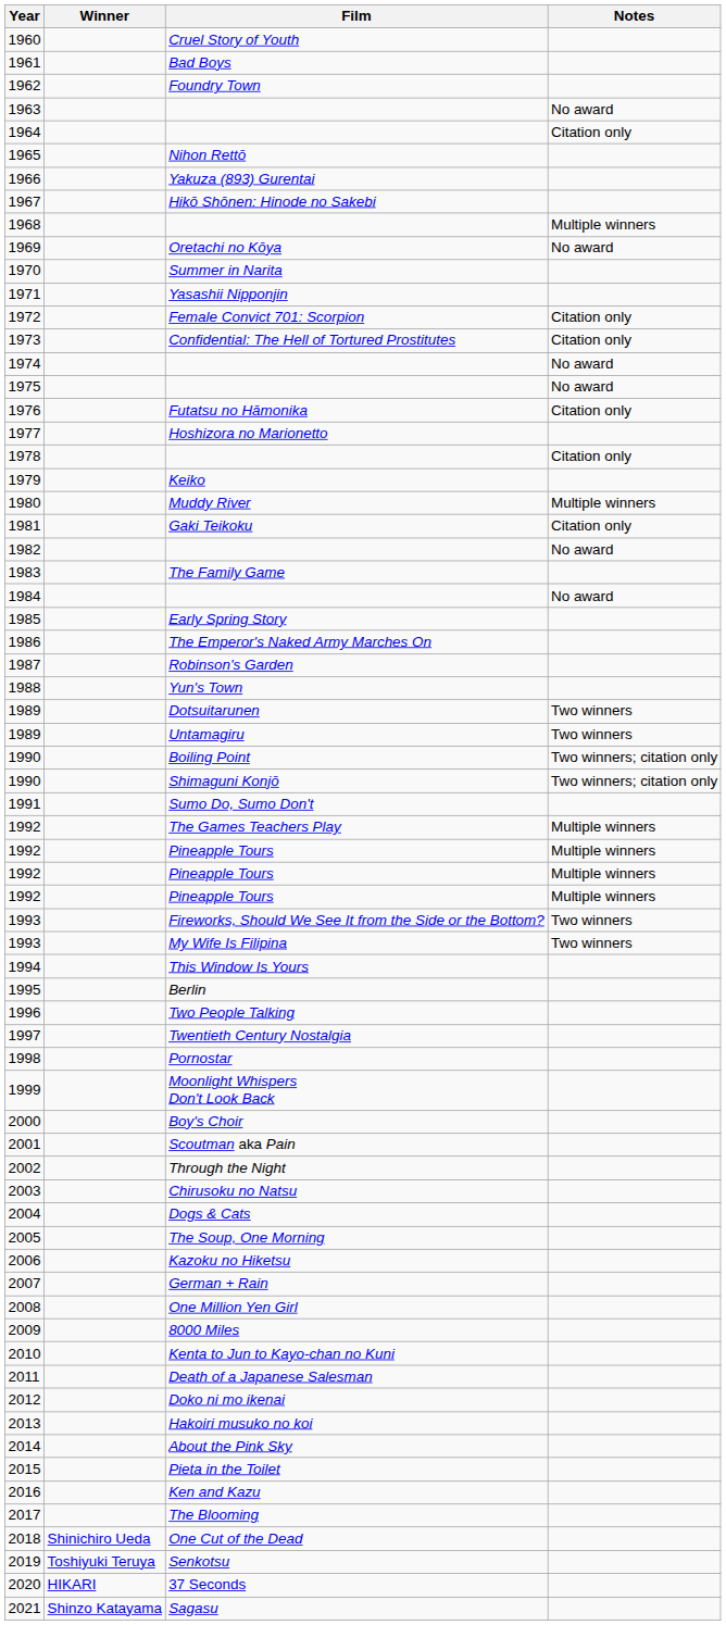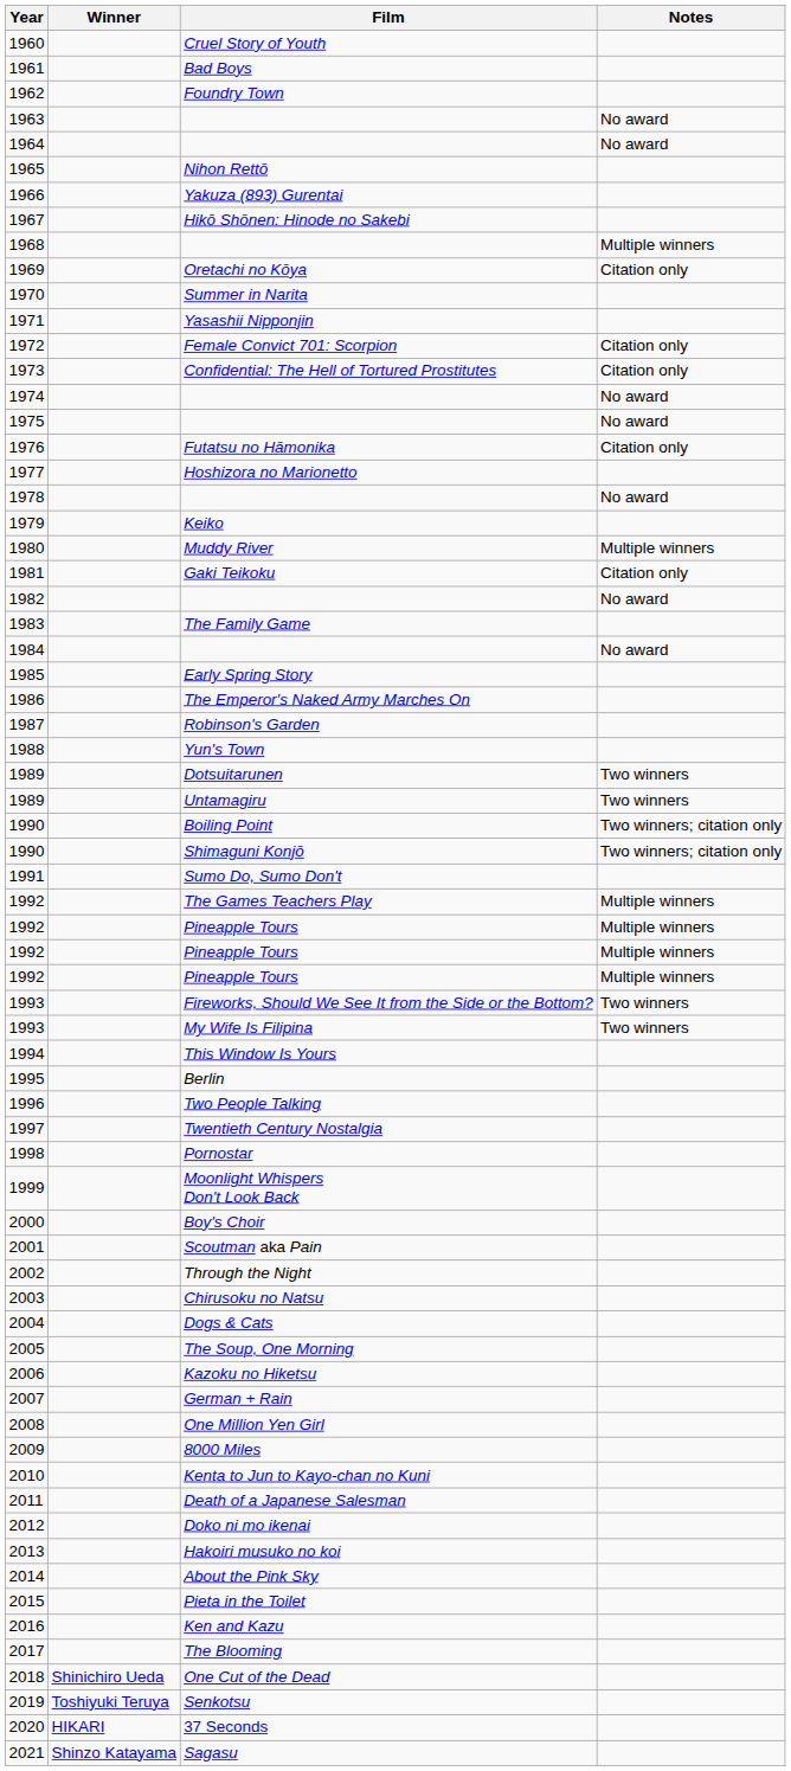 <table class="wikitable sortable">
 <tr>
 <th>Year</th>
 <th>Winner</th>
 <th>Film</th>
 <th scope="col" class="unsortable">Notes</th>
 </tr>
 <tr>
 <td>1960</td>
 <td></td>
 <td><em><a href='#'>Cruel Story of Youth</a></em></td>
 <td></td>
 </tr>
 <tr>
 <td>1961</td>
 <td></td>
 <td><em><a href='#'>Bad Boys</a></em></td>
 <td></td>
 </tr>
 <tr>
 <td>1962</td>
 <td></td>
 <td><em><a href='#'>Foundry Town</a></em></td>
 <td></td>
 </tr>
 <tr>
 <td>1963</td>
 <td></td>
 <td></td>
 <td>No award</td>
 </tr>
 <tr>
 <td>1964</td>
 <td></td>
 <td></td>
-<td>Citation only</td>
+<td>No award</td>
 </tr>
 <tr>
 <td>1965</td>
 <td></td>
 <td><em><a href='#'>Nihon Rettō</a></em></td>
 <td></td>
 </tr>
 <tr>
 <td>1966</td>
 <td></td>
 <td><em><a href='#'>Yakuza (893) Gurentai</a></em></td>
 <td></td>
 </tr>
 <tr>
 <td>1967</td>
 <td></td>
 <td><em><a href='#'>Hikō Shōnen: Hinode no Sakebi</a></em></td>
 <td></td>
 </tr>
 <tr>
 <td>1968</td>
 <td></td>
 <td></td>
 <td>Multiple winners</td>
 </tr>
 <tr>
 <td>1969</td>
 <td></td>
 <td><em><a href='#'>Oretachi no Kōya</a></em></td>
-<td>No award</td>
+<td>Citation only</td>
 </tr>
 <tr>
 <td>1970</td>
 <td></td>
 <td><em><a href='#'>Summer in Narita</a></em></td>
 <td></td>
 </tr>
 <tr>
 <td>1971</td>
 <td></td>
 <td><em><a href='#'>Yasashii Nipponjin</a></em></td>
 <td></td>
 </tr>
 <tr>
 <td>1972</td>
 <td></td>
 <td><em><a href='#'>Female Convict 701: Scorpion</a></em></td>
 <td>Citation only</td>
 </tr>
 <tr>
 <td>1973</td>
 <td></td>
 <td><em><a href='#'>Confidential: The Hell of Tortured Prostitutes</a></em></td>
 <td>Citation only</td>
 </tr>
 <tr>
 <td>1974</td>
 <td></td>
 <td></td>
 <td>No award</td>
 </tr>
 <tr>
 <td>1975</td>
 <td></td>
 <td></td>
 <td>No award</td>
 </tr>
 <tr>
 <td>1976</td>
 <td></td>
 <td><em><a href='#'>Futatsu no Hāmonika</a></em></td>
 <td>Citation only</td>
 </tr>
 <tr>
 <td>1977</td>
 <td></td>
 <td><em><a href='#'>Hoshizora no Marionetto</a></em></td>
 <td></td>
 </tr>
 <tr>
 <td>1978</td>
 <td></td>
 <td></td>
-<td>Citation only</td>
+<td>No award</td>
 </tr>
 <tr>
 <td>1979</td>
 <td></td>
 <td><em><a href='#'>Keiko</a></em></td>
 <td></td>
 </tr>
 <tr>
 <td>1980</td>
 <td></td>
 <td><em><a href='#'>Muddy River</a></em></td>
 <td>Multiple winners</td>
 </tr>
 <tr>
 <td>1981</td>
 <td></td>
 <td><em><a href='#'>Gaki Teikoku</a></em></td>
 <td>Citation only</td>
 </tr>
 <tr>
 <td>1982</td>
 <td></td>
 <td></td>
 <td>No award</td>
 </tr>
 <tr>
 <td>1983</td>
 <td></td>
 <td><em><a href='#'>The Family Game</a></em></td>
 <td></td>
 </tr>
 <tr>
 <td>1984</td>
 <td></td>
 <td></td>
 <td>No award</td>
 </tr>
 <tr>
 <td>1985</td>
 <td></td>
 <td><em><a href='#'>Early Spring Story</a></em></td>
 <td></td>
 </tr>
 <tr>
 <td>1986</td>
 <td></td>
 <td><em><a href='#'>The Emperor's Naked Army Marches On</a></em></td>
 <td></td>
 </tr>
 <tr>
 <td>1987</td>
 <td></td>
 <td><em><a href='#'>Robinson's Garden</a></em></td>
 <td></td>
 </tr>
 <tr>
 <td>1988</td>
 <td></td>
 <td><em><a href='#'>Yun's Town</a></em></td>
 <td></td>
 </tr>
 <tr>
 <td>1989</td>
 <td></td>
 <td><em><a href='#'>Dotsuitarunen</a></em></td>
 <td>Two winners</td>
 </tr>
 <tr>
 <td>1989</td>
 <td></td>
 <td><em><a href='#'>Untamagiru</a></em></td>
 <td>Two winners</td>
 </tr>
 <tr>
 <td>1990</td>
 <td></td>
 <td><em><a href='#'>Boiling Point</a></em></td>
 <td>Two winners; citation only</td>
 </tr>
 <tr>
 <td>1990</td>
 <td></td>
 <td><em><a href='#'>Shimaguni Konjō</a></em></td>
 <td>Two winners; citation only</td>
 </tr>
 <tr>
 <td>1991</td>
 <td></td>
 <td><em><a href='#'>Sumo Do, Sumo Don't</a></em></td>
 <td></td>
 </tr>
 <tr>
 <td>1992</td>
 <td></td>
 <td><em><a href='#'>The Games Teachers Play</a></em></td>
 <td>Multiple winners</td>
 </tr>
 <tr>
 <td>1992</td>
 <td></td>
 <td><em><a href='#'>Pineapple Tours</a></em></td>
 <td>Multiple winners</td>
 </tr>
 <tr>
 <td>1992</td>
 <td></td>
 <td><em><a href='#'>Pineapple Tours</a></em></td>
 <td>Multiple winners</td>
 </tr>
 <tr>
 <td>1992</td>
 <td></td>
 <td><em><a href='#'>Pineapple Tours</a></em></td>
 <td>Multiple winners</td>
 </tr>
 <tr>
 <td>1993</td>
 <td></td>
 <td><em><a href='#'>Fireworks, Should We See It from the Side or the Bottom?</a></em></td>
 <td>Two winners</td>
 </tr>
 <tr>
 <td>1993</td>
 <td></td>
 <td><em><a href='#'>My Wife Is Filipina</a></em></td>
 <td>Two winners</td>
 </tr>
 <tr>
 <td>1994</td>
 <td></td>
 <td><em><a href='#'>This Window Is Yours</a></em></td>
 <td></td>
 </tr>
 <tr>
 <td>1995</td>
 <td></td>
 <td><em>Berlin</em></td>
 <td></td>
 </tr>
 <tr>
 <td>1996</td>
 <td></td>
 <td><em><a href='#'>Two People Talking</a></em></td>
 <td></td>
 </tr>
 <tr>
 <td>1997</td>
 <td></td>
 <td><em><a href='#'>Twentieth Century Nostalgia</a></em></td>
 <td></td>
 </tr>
 <tr>
 <td>1998</td>
 <td></td>
 <td><em><a href='#'>Pornostar</a></em></td>
 <td></td>
 </tr>
 <tr>
 <td>1999</td>
 <td></td>
 <td><em><a href='#'>Moonlight Whispers</a></em><br><em><a href='#'>Don't Look Back</a></em></td>
 <td></td>
 </tr>
 <tr>
 <td>2000</td>
 <td></td>
 <td><em><a href='#'>Boy's Choir</a></em></td>
 <td></td>
 </tr>
 <tr>
 <td>2001</td>
 <td></td>
 <td><em><a href='#'>Scoutman</a></em> aka <em>Pain</em></td>
 <td></td>
 </tr>
 <tr>
 <td>2002</td>
 <td></td>
 <td><em>Through the Night</em></td>
 <td></td>
 </tr>
 <tr>
 <td>2003</td>
 <td></td>
 <td><em><a href='#'>Chirusoku no Natsu</a></em></td>
 <td></td>
 </tr>
 <tr>
 <td>2004</td>
 <td></td>
 <td><em><a href='#'>Dogs & Cats</a></em></td>
 <td></td>
 </tr>
 <tr>
 <td>2005</td>
 <td></td>
 <td><em><a href='#'>The Soup, One Morning</a></em></td>
 <td></td>
 </tr>
 <tr>
 <td>2006</td>
 <td></td>
 <td><em><a href='#'>Kazoku no Hiketsu</a></em></td>
 <td></td>
 </tr>
 <tr>
 <td>2007</td>
 <td></td>
 <td><em><a href='#'>German + Rain</a></em></td>
 <td></td>
 </tr>
 <tr>
 <td>2008</td>
 <td></td>
 <td><em><a href='#'>One Million Yen Girl</a></em></td>
 <td></td>
 </tr>
 <tr>
 <td>2009</td>
 <td></td>
 <td><em><a href='#'>8000 Miles</a></em></td>
 <td></td>
 </tr>
 <tr>
 <td>2010</td>
 <td></td>
 <td><em><a href='#'>Kenta to Jun to Kayo-chan no Kuni</a></em></td>
 <td></td>
 </tr>
 <tr>
 <td>2011</td>
 <td></td>
 <td><em><a href='#'>Death of a Japanese Salesman</a></em></td>
 <td></td>
 </tr>
 <tr>
 <td>2012</td>
 <td></td>
 <td><em><a href='#'>Doko ni mo ikenai</a></em></td>
 <td></td>
 </tr>
 <tr>
 <td>2013</td>
 <td></td>
 <td><em><a href='#'>Hakoiri musuko no koi</a></em></td>
 <td></td>
 </tr>
 <tr>
 <td>2014</td>
 <td></td>
 <td><em><a href='#'>About the Pink Sky</a></em></td>
 <td></td>
 </tr>
 <tr>
 <td>2015</td>
 <td></td>
 <td><em><a href='#'>Pieta in the Toilet</a></em></td>
 <td></td>
 </tr>
 <tr>
 <td>2016</td>
 <td></td>
 <td><em><a href='#'>Ken and Kazu</a></em></td>
 <td></td>
 </tr>
 <tr>
 <td>2017</td>
 <td></td>
 <td><em><a href='#'>The Blooming</a></em></td>
 <td></td>
 </tr>
 <tr>
 <td>2018</td>
 <td><a href='#'>Shinichiro Ueda</a></td>
 <td><em><a href='#'>One Cut of the Dead</a></em></td>
 <td></td>
 </tr>
 <tr>
 <td>2019</td>
 <td><a href='#'>Toshiyuki Teruya</a></td>
 <td><em><a href='#'>Senkotsu</a></em></td>
 <td></td>
 </tr>
 <tr>
 <td>2020</td>
 <td><a href='#'>HIKARI</a></td>
 <td><a href='#'>37 Seconds</a></td>
 <td></td>
 </tr>
 <tr>
 <td>2021</td>
 <td><a href='#'>Shinzo Katayama</a></td>
 <td><em><a href='#'>Sagasu</a></em></td>
 <td></td>
 </tr>
 </table>
